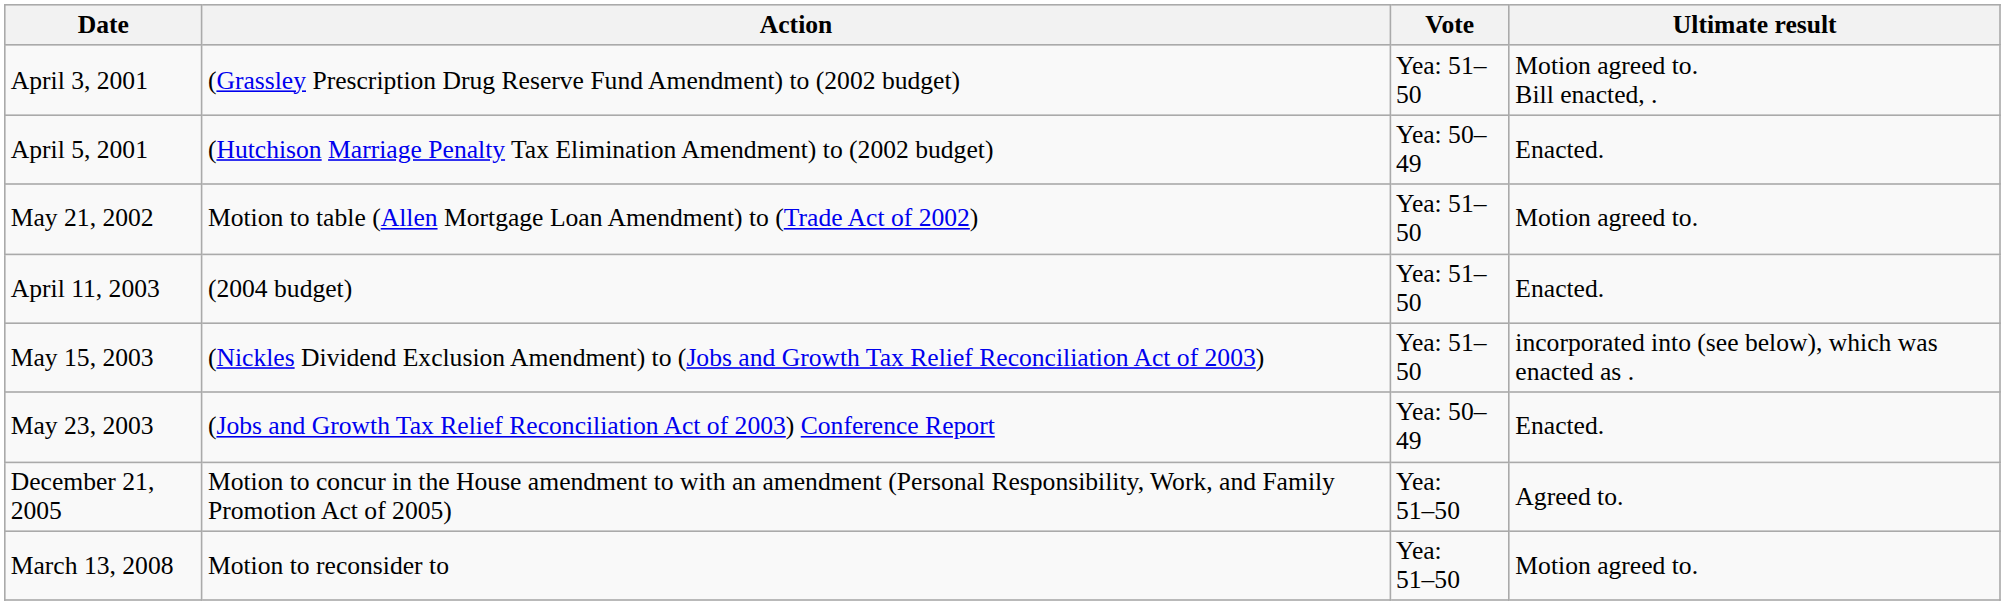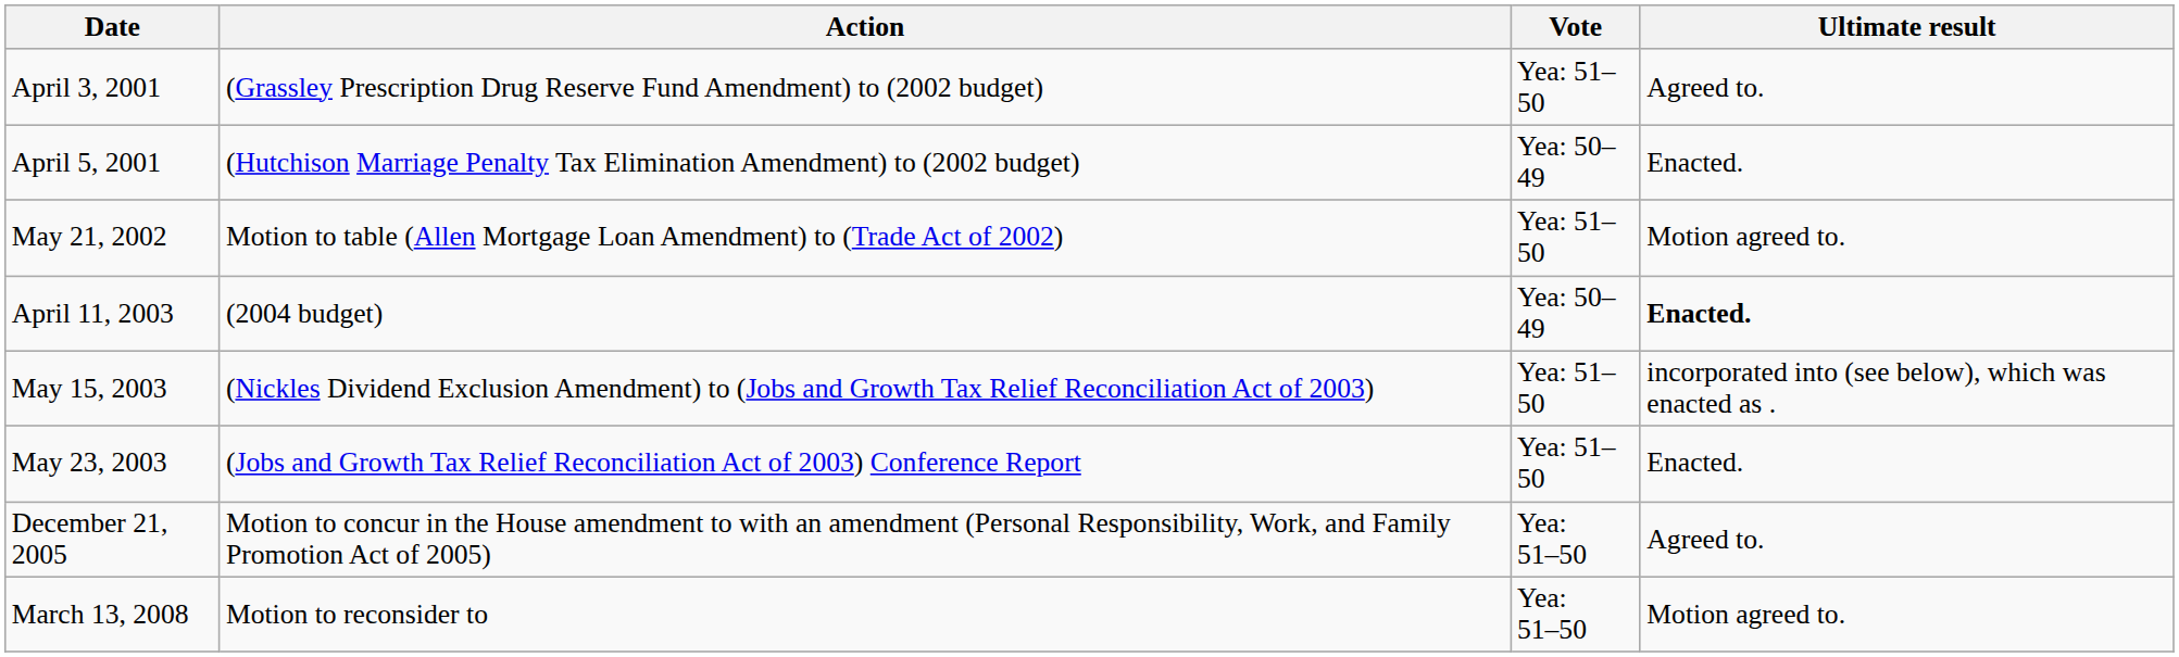 <table class=wikitable>
 <tr>
 <th>Date</th>
 <th>Action</th>
 <th>Vote</th>
 <th>Ultimate result</th>
 </tr>
 <tr>
 <td>April 3, 2001</td>
 <td> (<a href='#'>Grassley</a> Prescription Drug Reserve Fund Amendment) to  (2002 budget)</td>
 <td>Yea: 51–50</td>
-<td>Motion agreed to.<br>Bill enacted, .</td>
+<td>Agreed to.</td>
 </tr>
 <tr>
 <td>April 5, 2001</td>
 <td> (<a href='#'>Hutchison</a> <a href='#'>Marriage Penalty</a> Tax Elimination Amendment) to  (2002 budget)</td>
 <td>Yea: 50–49</td>
 <td>Enacted.</td>
 </tr>
 <tr>
 <td>May 21, 2002</td>
 <td>Motion to table  (<a href='#'>Allen</a> Mortgage Loan Amendment) to  (<a href='#'>Trade Act of 2002</a>)</td>
 <td>Yea: 51–50</td>
 <td>Motion agreed to.</td>
 </tr>
 <tr>
 <td>April 11, 2003</td>
 <td> (2004 budget)</td>
-<td>Yea: 51–50</td>
-<td>Enacted.</td>
+<td>Yea: 50–49</td>
+<td><strong>Enacted.</strong></td>
 </tr>
 <tr>
 <td>May 15, 2003</td>
 <td> (<a href='#'>Nickles</a> Dividend Exclusion Amendment) to  (<a href='#'>Jobs and Growth Tax Relief Reconciliation Act of 2003</a>)</td>
 <td>Yea: 51–50</td>
 <td> incorporated into  (see below), which was enacted as .</td>
 </tr>
 <tr>
 <td>May 23, 2003</td>
 <td> (<a href='#'>Jobs and Growth Tax Relief Reconciliation Act of 2003</a>) <a href='#'>Conference Report</a></td>
-<td>Yea: 50–49</td>
+<td>Yea: 51–50</td>
 <td>Enacted.<br></td>
 </tr>
 <tr>
 <td>December 21, 2005</td>
 <td>Motion to concur in the House amendment to  with an amendment (Personal Responsibility, Work, and Family Promotion Act of 2005)</td>
 <td nowrap="nowrap">Yea:<br>51–50</td>
 <td>Agreed to.</td>
 </tr>
 <tr>
 <td>March 13, 2008</td>
 <td>Motion to reconsider  to </td>
 <td nowrap="nowrap">Yea:<br>51–50</td>
 <td>Motion agreed to.</td>
 </tr>
 </table>
